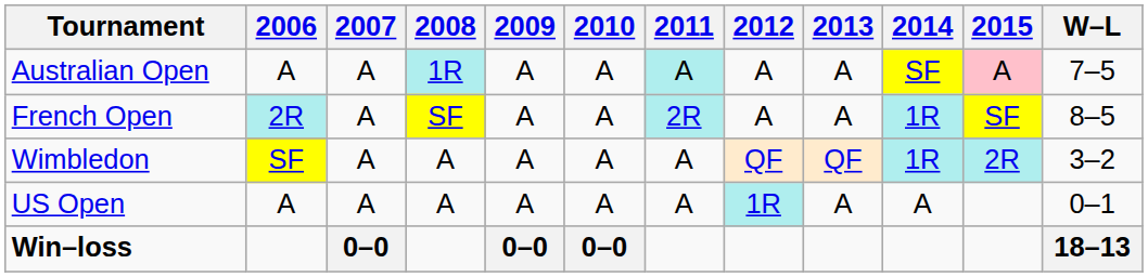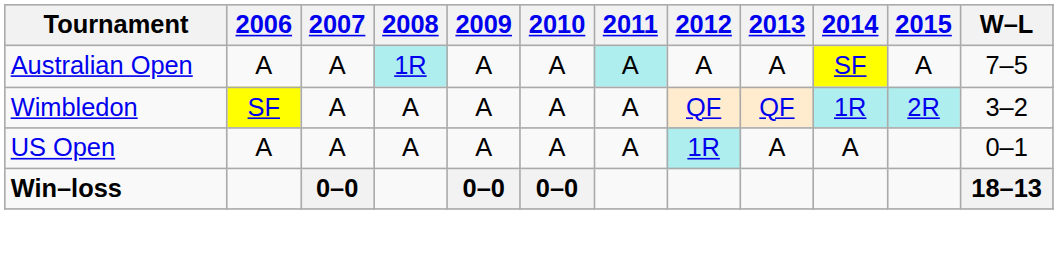 <table class="wikitable" style="text-align:center;font-size:98%">
 <tr>
 <th width="130">Tournament</th>
 <th width="38"><a href='#'>2006</a></th>
 <th width="38"><a href='#'>2007</a></th>
 <th width="38"><a href='#'>2008</a></th>
 <th width="38"><a href='#'>2009</a></th>
 <th width="38"><a href='#'>2010</a></th>
 <th width="38"><a href='#'>2011</a></th>
 <th width="38"><a href='#'>2012</a></th>
 <th width="38"><a href='#'>2013</a></th>
 <th width="38"><a href='#'>2014</a></th>
 <th width="38"><a href='#'>2015</a></th>
 <th width="50">W–L</th>
 </tr>
 <tr>
 <td align="left"><a href='#'>Australian Open</a></td>
 <td>A</td>
 <td>A</td>
 <td style="background:#afeeee;"><a href='#'>1R</a></td>
 <td>A</td>
 <td>A</td>
 <td style="background: paleturquoise;">A</td>
 <td>A</td>
 <td>A</td>
 <td style="background:yellow;"><a href='#'>SF</a></td>
-<td style="background: pink;">A</td>
+<td>A</td>
 <td>7–5</td>
-</tr>
-<tr>
-<td align="left"><a href='#'>French Open</a></td>
-<td style="background:#afeeee;"><a href='#'>2R</a></td>
-<td>A</td>
-<td style="background:yellow;"><a href='#'>SF</a></td>
-<td>A</td>
-<td>A</td>
-<td style="background:#afeeee;"><a href='#'>2R</a></td>
-<td>A</td>
-<td>A</td>
-<td style="background:#afeeee;"><a href='#'>1R</a></td>
-<td style="background:yellow;"><a href='#'>SF</a></td>
-<td>8–5</td>
 </tr>
 <tr>
 <td align="left"><a href='#'>Wimbledon</a></td>
 <td style="background:yellow;"><a href='#'>SF</a></td>
 <td>A</td>
 <td>A</td>
 <td>A</td>
 <td>A</td>
 <td>A</td>
 <td style="background:#ffebcd;"><a href='#'>QF</a></td>
 <td style="background:#ffebcd;"><a href='#'>QF</a></td>
 <td style="background:#afeeee;"><a href='#'>1R</a></td>
 <td style="background:#afeeee;"><a href='#'>2R</a></td>
 <td>3–2</td>
 </tr>
 <tr>
 <td align="left"><a href='#'>US Open</a></td>
 <td>A</td>
 <td>A</td>
 <td>A</td>
 <td>A</td>
 <td>A</td>
 <td>A</td>
 <td style="background:#afeeee;"><a href='#'>1R</a></td>
 <td>A</td>
 <td>A</td>
 <td></td>
 <td>0–1</td>
 </tr>
 <tr>
 <td style="text-align:left;"><strong>Win–loss</strong></td>
 <td></td>
 <th>0–0</th>
 <td></td>
 <th>0–0</th>
 <th>0–0</th>
 <td></td>
 <td></td>
 <td></td>
 <td></td>
 <td></td>
 <th>18–13</th>
 </tr>
 </table>
